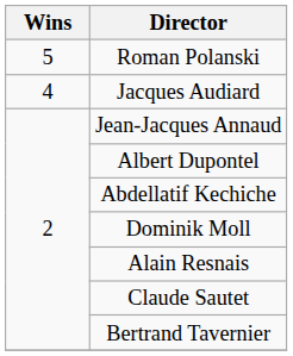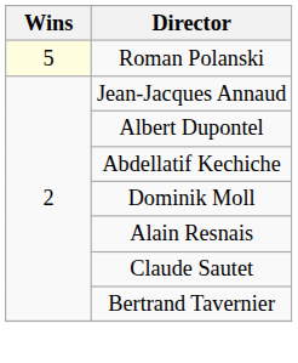 <table class="wikitable" style="text-align: center">
 <tr>
 <th scope="col" width="55">Wins</th>
 <th scope="col">Director</th>
 </tr>
 <tr>
-<td style="text-align:center">5</td>
+<td style="background: lightyellow; text-align:center">5</td>
 <td>Roman Polanski</td>
-</tr>
-<tr>
-<td style="text-align:center">4</td>
-<td>Jacques Audiard</td>
 </tr>
 <tr>
 <td rowspan=7 style="text-align:center">2</td>
 <td>Jean-Jacques Annaud</td>
 </tr>
 <tr>
 <td>Albert Dupontel</td>
 </tr>
 <tr>
 <td>Abdellatif Kechiche</td>
 </tr>
 <tr>
 <td>Dominik Moll</td>
 </tr>
 <tr>
 <td>Alain Resnais</td>
 </tr>
 <tr>
 <td>Claude Sautet</td>
 </tr>
 <tr>
 <td>Bertrand Tavernier</td>
 </tr>
 <tr>
 </tr>
 </table>
